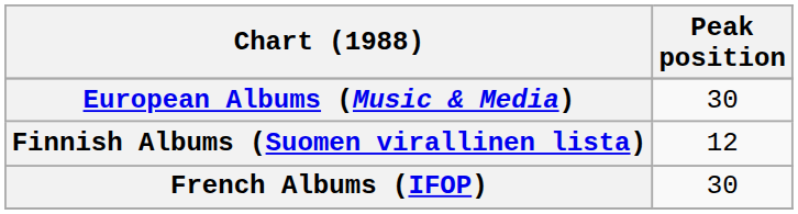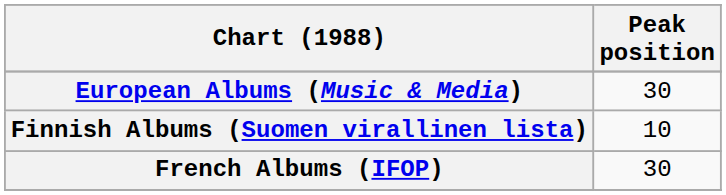 <table class="wikitable sortable plainrowheaders" style="text-align:center">
 <tr>
 <th scope="col">Chart (1988)</th>
 <th scope="col">Peak<br>position</th>
 </tr>
 <tr>
 </tr>
 <tr>
 <th scope="row"><a href='#'>European Albums</a> (<em><a href='#'>Music & Media</a></em>)</th>
 <td>30</td>
 </tr>
 <tr>
 <th scope="row">Finnish Albums (<a href='#'>Suomen virallinen lista</a>)</th>
-<td>12</td>
+<td>10</td>
 </tr>
 <tr>
 <th scope="row">French Albums (<a href='#'>IFOP</a>)</th>
 <td>30</td>
 </tr>
 <tr>
 </tr>
 <tr>
 </tr>
 <tr>
 </tr>
 <tr>
 </tr>
 </table>
